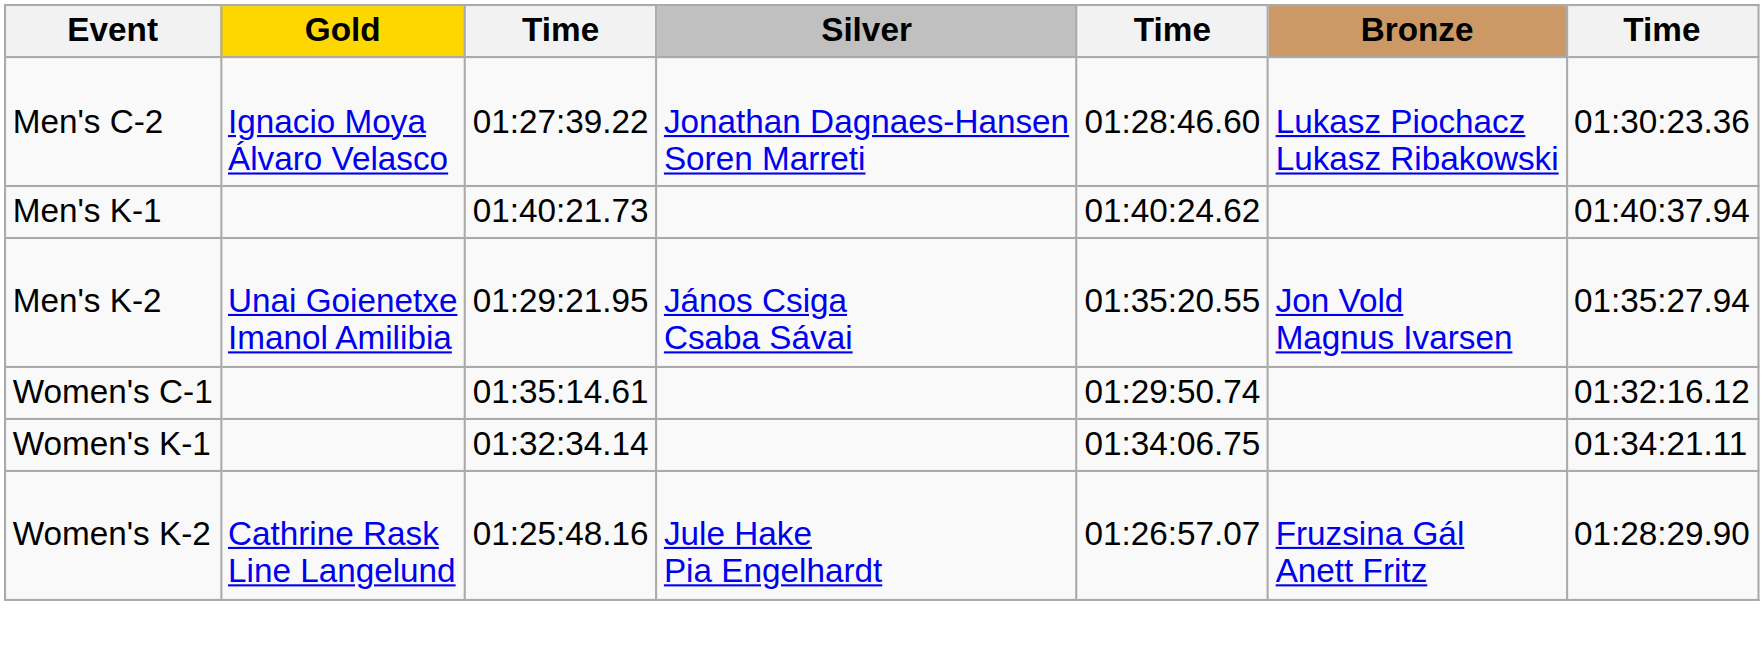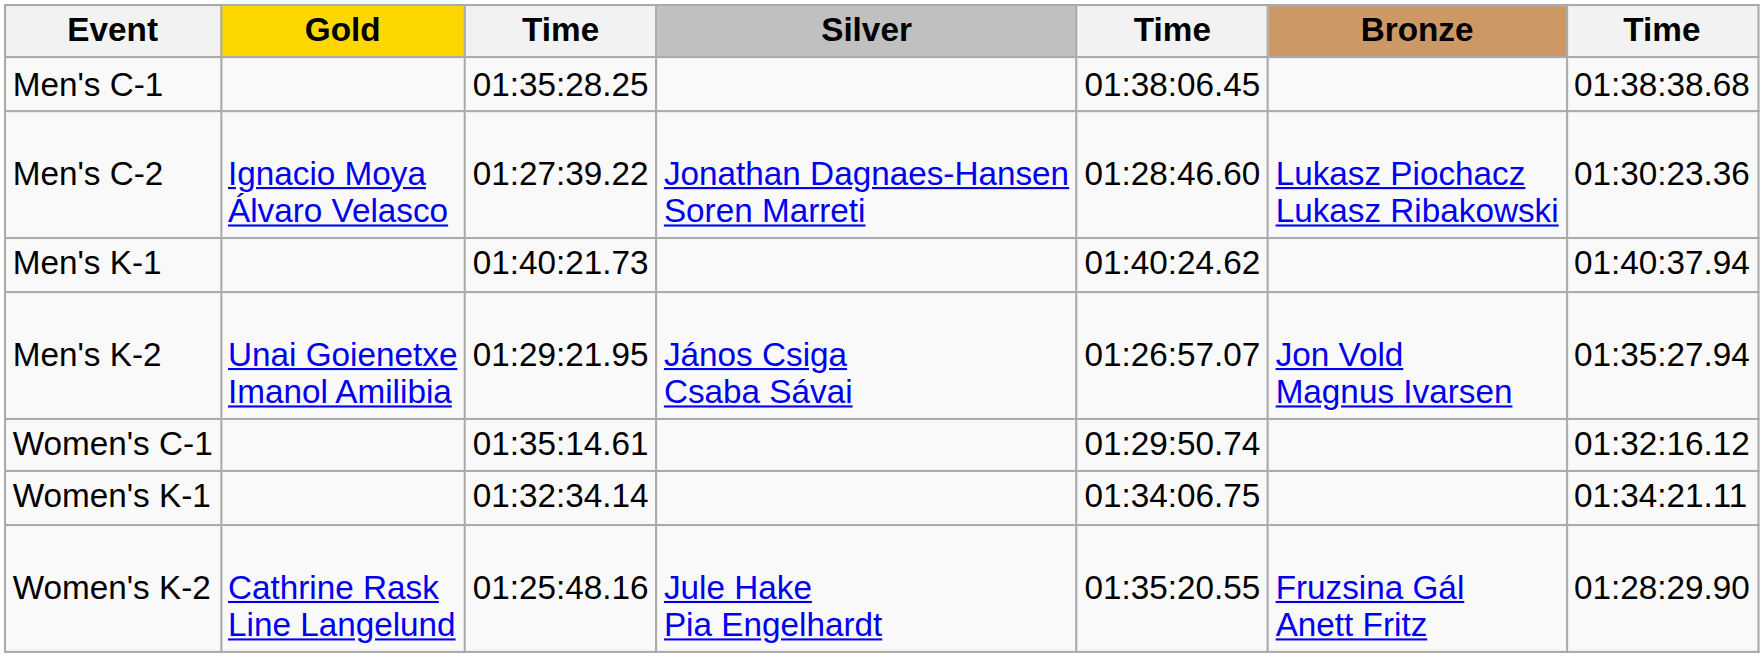 <table class="wikitable">
 <tr>
 <th>Event</th>
 <td align=center bgcolor="gold"><strong>Gold</strong></td>
 <th>Time</th>
 <td align=center bgcolor="silver"><strong>Silver</strong></td>
 <th>Time</th>
 <td align=center bgcolor="CC9966"><strong>Bronze</strong></td>
 <th>Time</th>
+</tr>
+<tr>
+<td>Men's C-1</td>
+<td></td>
+<td>01:35:28.25</td>
+<td></td>
+<td>01:38:06.45</td>
+<td></td>
+<td>01:38:38.68</td>
 </tr>
 <tr>
 <td>Men's C-2</td>
 <td><br><a href='#'>Ignacio Moya</a><br><a href='#'>Álvaro Velasco</a></td>
 <td>01:27:39.22</td>
 <td><br><a href='#'>Jonathan Dagnaes-Hansen</a><br><a href='#'>Soren Marreti</a></td>
 <td>01:28:46.60</td>
 <td><br><a href='#'>Lukasz Piochacz</a><br><a href='#'>Lukasz Ribakowski</a></td>
 <td>01:30:23.36</td>
 </tr>
 <tr>
 <td>Men's K-1</td>
 <td></td>
 <td>01:40:21.73</td>
 <td></td>
 <td>01:40:24.62</td>
 <td></td>
 <td>01:40:37.94</td>
 </tr>
 <tr>
 <td>Men's K-2</td>
 <td><br><a href='#'>Unai Goienetxe</a><br><a href='#'>Imanol Amilibia</a></td>
 <td>01:29:21.95</td>
 <td><br><a href='#'>János Csiga</a><br><a href='#'>Csaba Sávai</a></td>
-<td>01:35:20.55</td>
+<td>01:26:57.07</td>
 <td><br><a href='#'>Jon Vold</a><br><a href='#'>Magnus Ivarsen</a></td>
 <td>01:35:27.94</td>
 </tr>
 <tr>
 <td>Women's C-1</td>
 <td></td>
 <td>01:35:14.61</td>
 <td></td>
 <td>01:29:50.74</td>
 <td></td>
 <td>01:32:16.12</td>
 </tr>
 <tr>
 <td>Women's K-1</td>
 <td></td>
 <td>01:32:34.14</td>
 <td></td>
 <td>01:34:06.75</td>
 <td></td>
 <td>01:34:21.11</td>
 </tr>
 <tr>
 <td>Women's K-2</td>
 <td><br><a href='#'>Cathrine Rask</a><br><a href='#'>Line Langelund</a></td>
 <td>01:25:48.16</td>
 <td><br><a href='#'>Jule Hake</a><br><a href='#'>Pia Engelhardt</a></td>
-<td>01:26:57.07</td>
+<td>01:35:20.55</td>
 <td><br><a href='#'>Fruzsina Gál</a><br><a href='#'>Anett Fritz</a></td>
 <td>01:28:29.90</td>
 </tr>
 </table>
